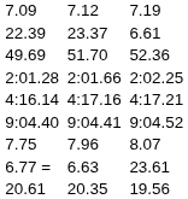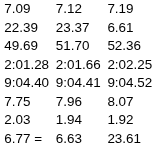 <table>
 <tr>
 <td></td>
 <td></td>
 <td>7.09 </td>
 <td></td>
 <td>7.12</td>
 <td></td>
 <td>7.19</td>
 </tr>
 <tr>
 <td></td>
 <td></td>
 <td>22.39 </td>
 <td></td>
 <td>23.37</td>
 <td></td>
 <td>6.61</td>
 </tr>
 <tr>
 <td></td>
 <td></td>
 <td>49.69</td>
 <td></td>
 <td>51.70</td>
 <td></td>
 <td>52.36</td>
 </tr>
 <tr>
 <td></td>
 <td></td>
 <td>2:01.28</td>
 <td></td>
 <td>2:01.66</td>
 <td></td>
 <td>2:02.25</td>
 </tr>
 <tr>
 <td></td>
 <td></td>
-<td>4:16.14</td>
-<td></td>
-<td>4:17.16</td>
-<td></td>
-<td>4:17.21</td>
-</tr>
-<tr>
-<td></td>
-<td></td>
 <td>9:04.40</td>
 <td></td>
 <td>9:04.41</td>
 <td></td>
 <td>9:04.52</td>
 </tr>
 <tr>
 <td></td>
 <td></td>
 <td>7.75 </td>
 <td></td>
 <td>7.96</td>
 <td></td>
 <td>8.07</td>
 </tr>
 <tr>
 <td></td>
 <td></td>
+<td>2.03 </td>
+<td></td>
+<td>1.94</td>
+<td></td>
+<td>1.92</td>
+</tr>
+<tr>
+<td></td>
+<td></td>
 <td>6.77 =</td>
 <td></td>
 <td>6.63</td>
 <td></td>
 <td>23.61</td>
 </tr>
-<tr>
-<td></td>
-<td></td>
-<td>20.61</td>
-<td></td>
-<td>20.35</td>
-<td></td>
-<td>19.56</td>
-</tr>
 </table>
